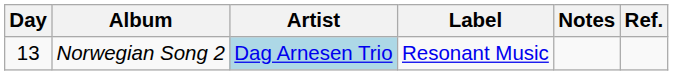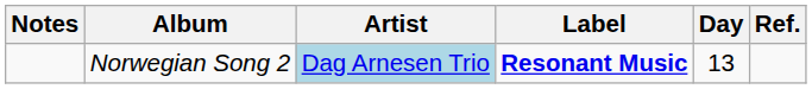 <table class="wikitable">
 <tr>
-<th>Day</th>
+<th>Notes</th>
 <th>Album</th>
 <th>Artist</th>
 <th>Label</th>
-<th>Notes</th>
+<th>Day</th>
 <th>Ref.</th>
 </tr>
 <tr>
-<td rowspan="1" style="text-align:center;">13</td>
+<td></td>
 <td><em>Norwegian Song 2</em></td>
 <td style="background: lightblue;"><a href='#'>Dag Arnesen Trio</a></td>
-<td><a href='#'>Resonant Music</a></td>
-<td></td>
+<td><strong><a href='#'>Resonant Music</a></strong></td>
+<td rowspan="1" style="text-align:center;">13</td>
 <td style="text-align:center;"></td>
 </tr>
 </table>
